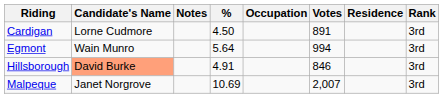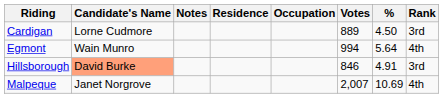 <table class="wikitable sortable">
 <tr>
 <th>Riding<br></th>
 <th>Candidate's Name</th>
 <th>Notes</th>
-<th>%</th>
+<th>Residence</th>
 <th>Occupation</th>
 <th>Votes</th>
-<th>Residence</th>
+<th>%</th>
 <th>Rank</th>
 </tr>
 <tr>
 <td><a href='#'>Cardigan</a></td>
 <td>Lorne Cudmore</td>
 <td></td>
+<td></td>
+<td></td>
+<td>889</td>
 <td>4.50</td>
-<td></td>
-<td>891</td>
-<td></td>
 <td>3rd</td>
 </tr>
 <tr>
 <td><a href='#'>Egmont</a></td>
 <td>Wain Munro</td>
 <td></td>
-<td>5.64</td>
+<td></td>
 <td></td>
 <td>994</td>
-<td></td>
-<td>3rd</td>
+<td>5.64</td>
+<td>4th</td>
 </tr>
 <tr>
 <td><a href='#'>Hillsborough</a></td>
 <td style="background: lightsalmon;">David Burke</td>
 <td></td>
-<td>4.91</td>
+<td></td>
 <td></td>
 <td>846</td>
-<td></td>
+<td>4.91</td>
 <td>3rd</td>
 </tr>
 <tr>
 <td><a href='#'>Malpeque</a></td>
 <td>Janet Norgrove</td>
 <td></td>
-<td>10.69</td>
+<td></td>
 <td></td>
 <td>2,007</td>
-<td></td>
-<td>3rd</td>
+<td>10.69</td>
+<td>4th</td>
 </tr>
 </table>
